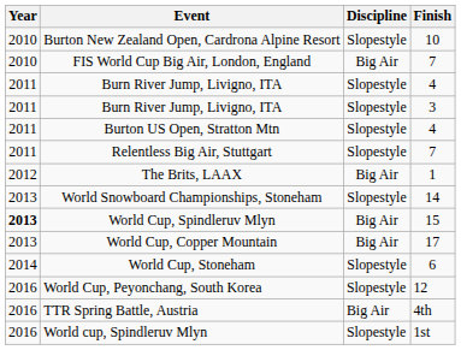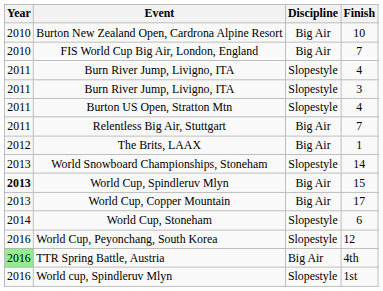 <table class="wikitable" style="font-size:100%">
 <tr>
 <th rowspan="1">Year</th>
 <th colspan="1">Event</th>
 <th colspan="1">Discipline</th>
 <th colspan="1">Finish</th>
 </tr>
 <tr align=center>
 <td>2010</td>
 <td>Burton New Zealand Open, Cardrona Alpine Resort</td>
-<td>Slopestyle</td>
+<td>Big Air</td>
 <td>10</td>
 </tr>
 <tr align=center>
 <td>2010</td>
 <td>FIS World Cup Big Air, London, England</td>
 <td>Big Air</td>
 <td>7</td>
 </tr>
 <tr align=center>
 <td>2011</td>
 <td>Burn River Jump, Livigno, ITA</td>
 <td>Slopestyle</td>
 <td>4</td>
 </tr>
 <tr align=center>
 <td>2011</td>
 <td>Burn River Jump, Livigno, ITA</td>
 <td>Slopestyle</td>
 <td>3</td>
 </tr>
 <tr align=center>
 <td>2011</td>
 <td>Burton US Open, Stratton Mtn</td>
 <td>Slopestyle</td>
 <td>4</td>
 </tr>
 <tr align=center>
 <td>2011</td>
 <td>Relentless Big Air, Stuttgart</td>
-<td>Slopestyle</td>
+<td>Big Air</td>
 <td>7</td>
 </tr>
 <tr align=center>
 <td>2012</td>
 <td>The Brits, LAAX</td>
 <td>Big Air</td>
 <td>1</td>
 </tr>
 <tr align=center>
 <td>2013</td>
 <td>World Snowboard Championships, Stoneham</td>
 <td>Slopestyle</td>
 <td>14</td>
 </tr>
 <tr align=center>
 <td><strong>2013</strong></td>
 <td>World Cup, Spindleruv Mlyn</td>
 <td>Big Air</td>
 <td>15</td>
 </tr>
 <tr align=center>
 <td>2013</td>
 <td>World Cup, Copper Mountain</td>
 <td>Big Air</td>
 <td>17</td>
 </tr>
 <tr align=center>
 <td>2014</td>
 <td>World Cup, Stoneham</td>
 <td>Slopestyle</td>
 <td>6</td>
 </tr>
 <tr>
 <td>2016</td>
 <td>World Cup, Peyonchang, South Korea</td>
 <td>Slopestyle</td>
 <td>12</td>
 </tr>
 <tr>
-<td>2016</td>
+<td style="background: lightgreen;">2016</td>
 <td>TTR Spring Battle, Austria</td>
 <td>Big Air</td>
 <td>4th</td>
 </tr>
 <tr>
 <td>2016</td>
 <td>World cup, Spindleruv Mlyn</td>
 <td>Slopestyle</td>
 <td>1st</td>
 </tr>
 </table>
